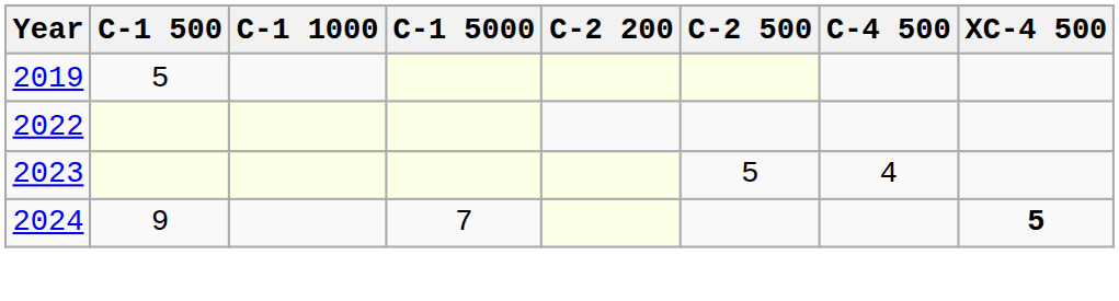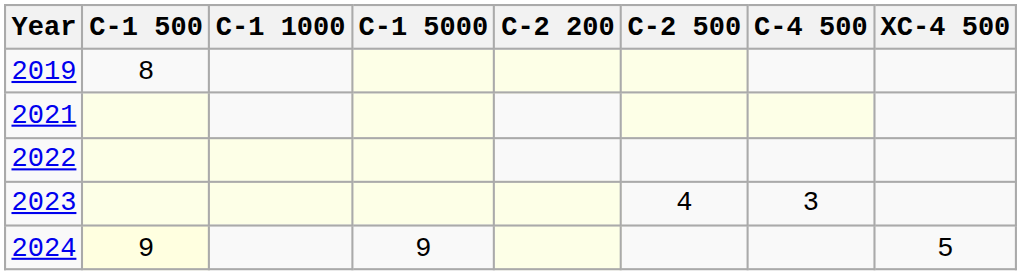 <table class="wikitable" style="text-align:center;">
 <tr>
 <th>Year</th>
 <th>C-1 500</th>
 <th>C-1 1000</th>
 <th>C-1 5000</th>
 <th>C-2 200</th>
 <th>C-2 500</th>
 <th>C-4 500</th>
 <th>XC-4 500</th>
 </tr>
 <tr>
 <td><a href='#'>2019</a></td>
-<td>5</td>
+<td>8</td>
 <td></td>
 <td style="background:#fdffe7"></td>
 <td style="background:#fdffe7"></td>
 <td style="background:#fdffe7"></td>
 <td></td>
+<td></td>
+</tr>
+<tr>
+<td><a href='#'>2021</a></td>
+<td style="background:#fdffe7"></td>
+<td></td>
+<td style="background:#fdffe7"></td>
+<td></td>
+<td style="background:#fdffe7"></td>
+<td style="background:#fdffe7"></td>
 <td></td>
 </tr>
 <tr>
 <td><a href='#'>2022</a></td>
 <td style="background:#fdffe7"></td>
 <td style="background:#fdffe7"></td>
 <td style="background:#fdffe7"></td>
 <td></td>
 <td></td>
 <td></td>
 <td></td>
 </tr>
 <tr>
 <td><a href='#'>2023</a></td>
 <td style="background:#fdffe7"></td>
 <td style="background:#fdffe7"></td>
 <td style="background:#fdffe7"></td>
 <td style="background:#fdffe7"></td>
-<td>5</td>
 <td>4</td>
+<td>3</td>
 <td></td>
 </tr>
 <tr>
 <td><a href='#'>2024</a></td>
+<td style="background: lightyellow;">9</td>
+<td></td>
 <td>9</td>
-<td></td>
-<td>7</td>
 <td style="background:#fdffe7"></td>
 <td></td>
 <td></td>
-<td><strong>5</strong></td>
+<td>5</td>
 </tr>
 </table>
